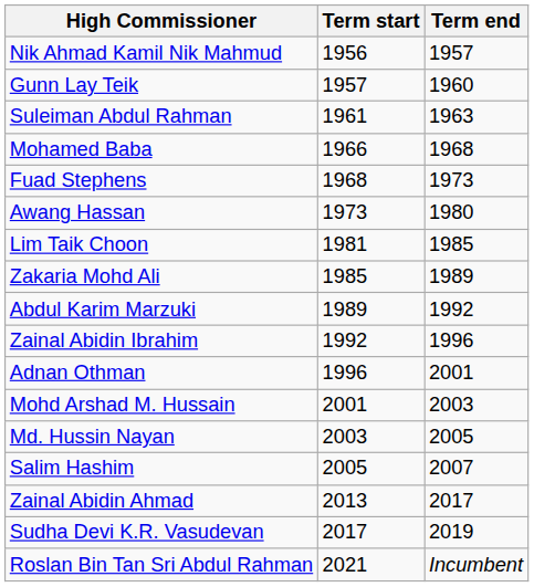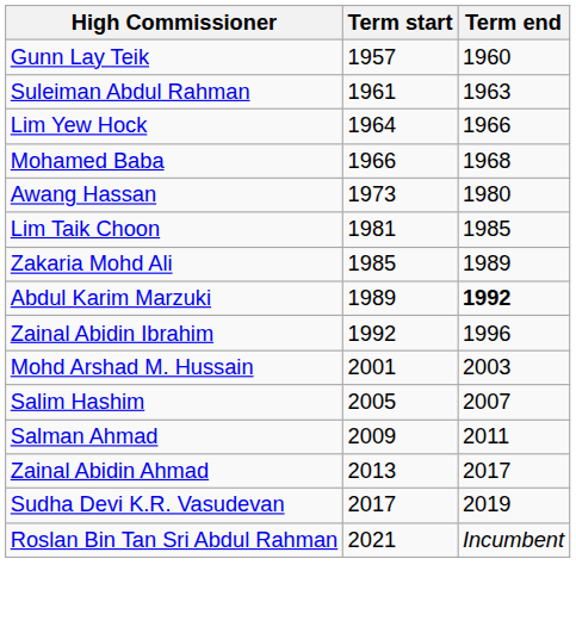 <table class=wikitable>
 <tr>
 <th>High Commissioner</th>
 <th>Term start</th>
 <th>Term end</th>
-</tr>
-<tr>
-<td><a href='#'>Nik Ahmad Kamil Nik Mahmud</a></td>
-<td>1956</td>
-<td>1957</td>
 </tr>
 <tr>
 <td><a href='#'>Gunn Lay Teik</a></td>
 <td>1957</td>
 <td>1960</td>
 </tr>
 <tr>
 <td><a href='#'>Suleiman Abdul Rahman</a></td>
 <td>1961</td>
 <td>1963</td>
 </tr>
 <tr>
+<td><a href='#'>Lim Yew Hock</a></td>
+<td>1964</td>
+<td>1966</td>
+</tr>
+<tr>
 <td><a href='#'>Mohamed Baba</a></td>
 <td>1966</td>
 <td>1968</td>
-</tr>
-<tr>
-<td><a href='#'>Fuad Stephens</a></td>
-<td>1968</td>
-<td>1973</td>
 </tr>
 <tr>
 <td><a href='#'>Awang Hassan</a></td>
 <td>1973</td>
 <td>1980</td>
 </tr>
 <tr>
 <td><a href='#'>Lim Taik Choon</a></td>
 <td>1981</td>
 <td>1985</td>
 </tr>
 <tr>
 <td><a href='#'>Zakaria Mohd Ali</a></td>
 <td>1985</td>
 <td>1989</td>
 </tr>
 <tr>
 <td><a href='#'>Abdul Karim Marzuki</a></td>
 <td>1989</td>
-<td>1992</td>
+<td><strong>1992</strong></td>
 </tr>
 <tr>
 <td><a href='#'>Zainal Abidin Ibrahim</a></td>
 <td>1992</td>
 <td>1996</td>
 </tr>
 <tr>
-<td><a href='#'>Adnan Othman</a></td>
-<td>1996</td>
-<td>2001</td>
-</tr>
-<tr>
 <td><a href='#'>Mohd Arshad M. Hussain</a></td>
 <td>2001</td>
 <td>2003</td>
 </tr>
 <tr>
-<td><a href='#'>Md. Hussin Nayan</a></td>
-<td>2003</td>
-<td>2005</td>
-</tr>
-<tr>
 <td><a href='#'>Salim Hashim</a></td>
 <td>2005</td>
 <td>2007</td>
+</tr>
+<tr>
+<td><a href='#'>Salman Ahmad</a></td>
+<td>2009</td>
+<td>2011</td>
 </tr>
 <tr>
 <td><a href='#'>Zainal Abidin Ahmad</a></td>
 <td>2013</td>
 <td>2017</td>
 </tr>
 <tr>
 <td><a href='#'>Sudha Devi K.R. Vasudevan</a></td>
 <td>2017</td>
 <td>2019</td>
 </tr>
 <tr>
 <td><a href='#'>Roslan Bin Tan Sri Abdul Rahman</a></td>
 <td>2021</td>
 <td><em>Incumbent</em></td>
 </tr>
 </table>
